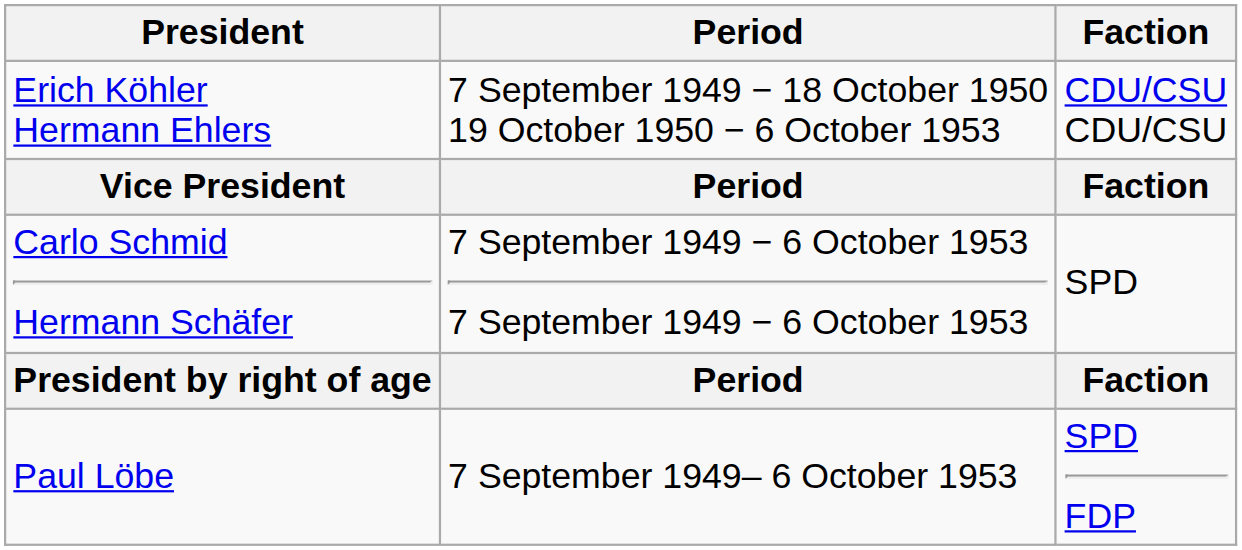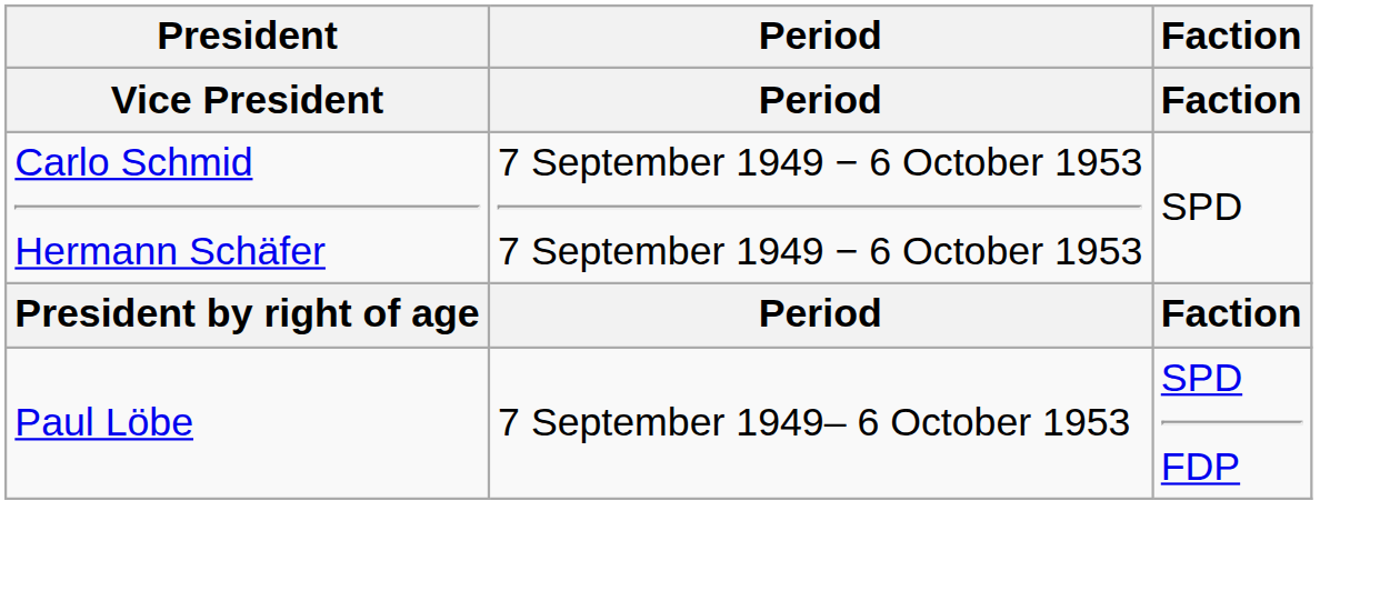 <table class="wikitable">
 <tr>
 <th>President</th>
 <th>Period</th>
 <th>Faction</th>
-</tr>
-<tr>
-<td><a href='#'>Erich Köhler</a><br><a href='#'>Hermann Ehlers</a></td>
-<td>7 September 1949 − 18 October 1950<br>19 October 1950 − 6 October 1953</td>
-<td><a href='#'>CDU/CSU</a><br>CDU/CSU</td>
 </tr>
 <tr>
 <th>Vice President</th>
 <th>Period</th>
 <th>Faction</th>
 </tr>
 <tr>
 <td><a href='#'>Carlo Schmid</a><hr><a href='#'>Hermann Schäfer</a></td>
 <td>7 September 1949 − 6 October 1953<hr>7 September 1949 − 6 October 1953</td>
 <td>SPD</td>
 </tr>
 <tr>
 <th>President by right of age</th>
 <th>Period</th>
 <th>Faction</th>
 </tr>
 <tr>
 <td><a href='#'>Paul Löbe</a></td>
 <td>7 September 1949– 6 October 1953</td>
 <td><a href='#'>SPD</a><hr><a href='#'>FDP</a></td>
 </tr>
 </table>
